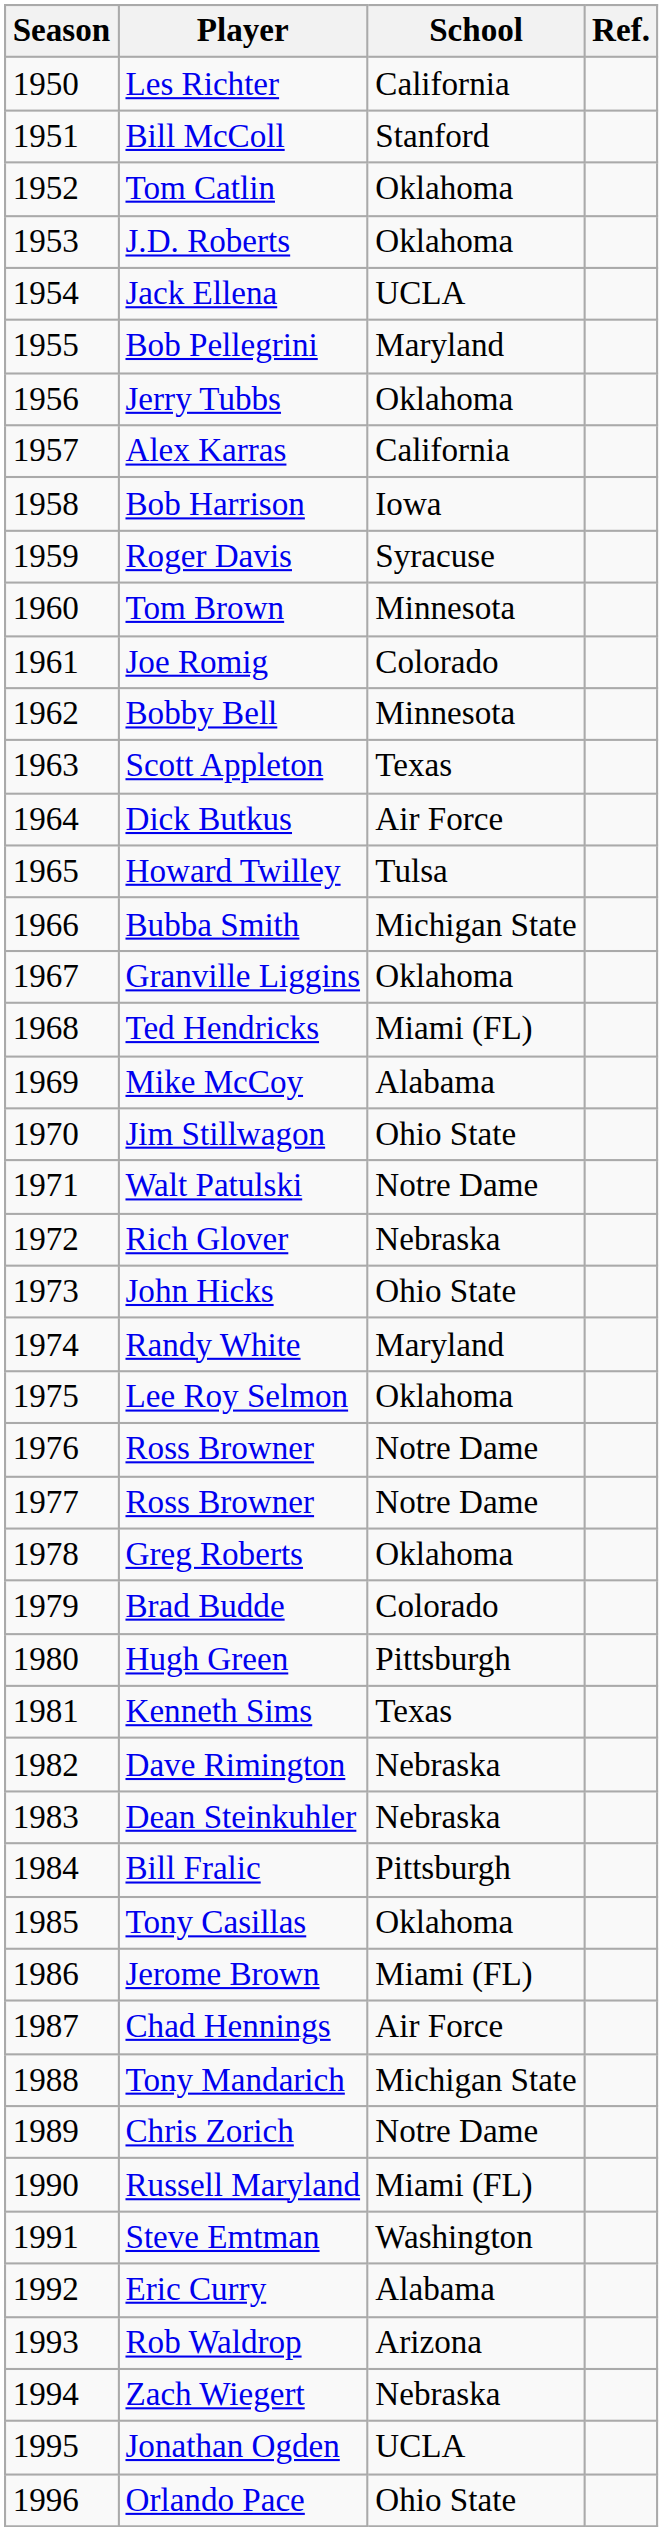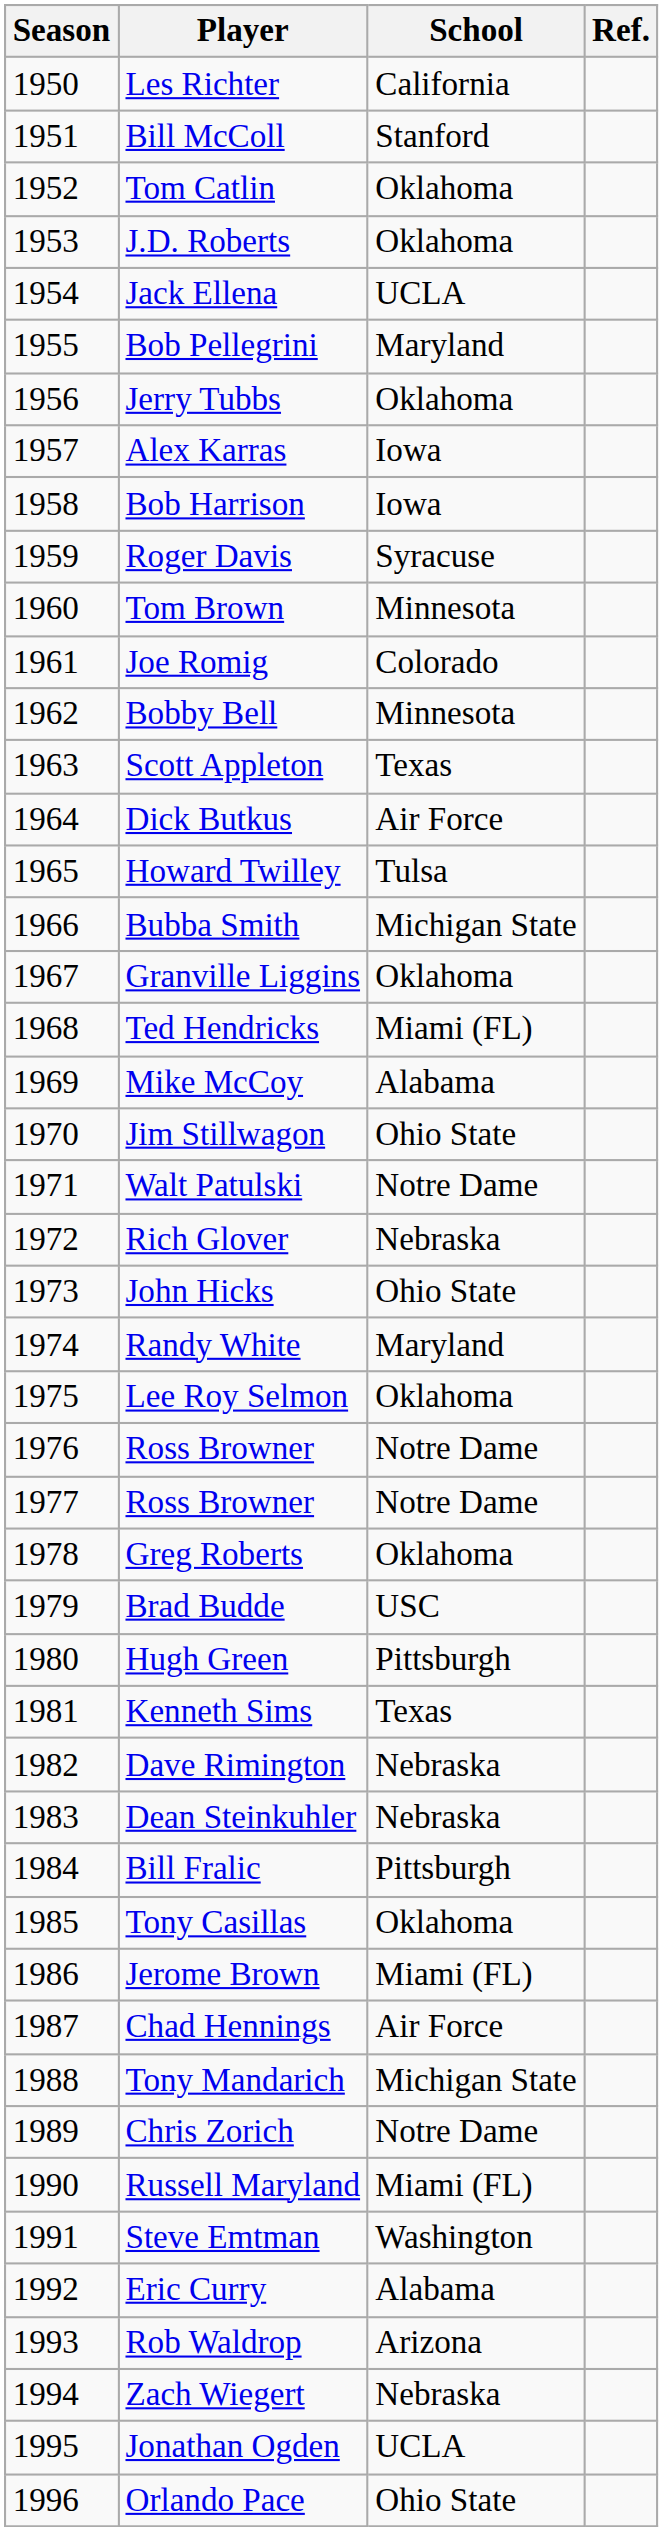 <table class="wikitable sortable">
 <tr>
 <th>Season</th>
 <th>Player</th>
 <th>School</th>
 <th class=unsortable>Ref.</th>
 </tr>
 <tr>
 <td>1950</td>
 <td><a href='#'>Les Richter</a></td>
 <td>California</td>
 <td></td>
 </tr>
 <tr>
 <td>1951</td>
 <td><a href='#'>Bill McColl</a></td>
 <td>Stanford</td>
 <td></td>
 </tr>
 <tr>
 <td>1952</td>
 <td><a href='#'>Tom Catlin</a></td>
 <td>Oklahoma</td>
 <td></td>
 </tr>
 <tr>
 <td>1953</td>
 <td><a href='#'>J.D. Roberts</a></td>
 <td>Oklahoma</td>
 <td></td>
 </tr>
 <tr>
 <td>1954</td>
 <td><a href='#'>Jack Ellena</a></td>
 <td>UCLA</td>
 <td></td>
 </tr>
 <tr>
 <td>1955</td>
 <td><a href='#'>Bob Pellegrini</a></td>
 <td>Maryland</td>
 <td></td>
 </tr>
 <tr>
 <td>1956</td>
 <td><a href='#'>Jerry Tubbs</a></td>
 <td>Oklahoma</td>
 <td></td>
 </tr>
 <tr>
 <td>1957</td>
 <td><a href='#'>Alex Karras</a></td>
-<td>California</td>
+<td>Iowa</td>
 <td></td>
 </tr>
 <tr>
 <td>1958</td>
 <td><a href='#'>Bob Harrison</a></td>
 <td>Iowa</td>
 <td></td>
 </tr>
 <tr>
 <td>1959</td>
 <td><a href='#'>Roger Davis</a></td>
 <td>Syracuse</td>
 <td></td>
 </tr>
 <tr>
 <td>1960</td>
 <td><a href='#'>Tom Brown</a></td>
 <td>Minnesota</td>
 <td></td>
 </tr>
 <tr>
 <td>1961</td>
 <td><a href='#'>Joe Romig</a></td>
 <td>Colorado</td>
 <td></td>
 </tr>
 <tr>
 <td>1962</td>
 <td><a href='#'>Bobby Bell</a></td>
 <td>Minnesota</td>
 <td></td>
 </tr>
 <tr>
 <td>1963</td>
 <td><a href='#'>Scott Appleton</a></td>
 <td>Texas</td>
 <td></td>
 </tr>
 <tr>
 <td>1964</td>
 <td><a href='#'>Dick Butkus</a></td>
 <td>Air Force</td>
 <td></td>
 </tr>
 <tr>
 <td>1965</td>
 <td><a href='#'>Howard Twilley</a></td>
 <td>Tulsa</td>
 <td></td>
 </tr>
 <tr>
 <td>1966</td>
 <td><a href='#'>Bubba Smith</a></td>
 <td>Michigan State</td>
 <td></td>
 </tr>
 <tr>
 <td>1967</td>
 <td><a href='#'>Granville Liggins</a></td>
 <td>Oklahoma</td>
 <td></td>
 </tr>
 <tr>
 <td>1968</td>
 <td><a href='#'>Ted Hendricks</a></td>
 <td>Miami (FL)</td>
 <td></td>
 </tr>
 <tr>
 <td>1969</td>
 <td><a href='#'>Mike McCoy</a></td>
 <td>Alabama</td>
 <td></td>
 </tr>
 <tr>
 <td>1970</td>
 <td><a href='#'>Jim Stillwagon</a></td>
 <td>Ohio State</td>
 <td></td>
 </tr>
 <tr>
 <td>1971</td>
 <td><a href='#'>Walt Patulski</a></td>
 <td>Notre Dame</td>
 <td></td>
 </tr>
 <tr>
 <td>1972</td>
 <td><a href='#'>Rich Glover</a></td>
 <td>Nebraska</td>
 <td></td>
 </tr>
 <tr>
 <td>1973</td>
 <td><a href='#'>John Hicks</a></td>
 <td>Ohio State</td>
 <td></td>
 </tr>
 <tr>
 <td>1974</td>
 <td><a href='#'>Randy White</a></td>
 <td>Maryland</td>
 <td></td>
 </tr>
 <tr>
 <td>1975</td>
 <td><a href='#'>Lee Roy Selmon</a></td>
 <td>Oklahoma</td>
 <td></td>
 </tr>
 <tr>
 <td>1976</td>
 <td><a href='#'>Ross Browner</a></td>
 <td>Notre Dame</td>
 <td></td>
 </tr>
 <tr>
 <td>1977</td>
 <td><a href='#'>Ross Browner</a></td>
 <td>Notre Dame</td>
 <td></td>
 </tr>
 <tr>
 <td>1978</td>
 <td><a href='#'>Greg Roberts</a></td>
 <td>Oklahoma</td>
 <td></td>
 </tr>
 <tr>
 <td>1979</td>
 <td><a href='#'>Brad Budde</a></td>
-<td>Colorado</td>
+<td>USC</td>
 <td></td>
 </tr>
 <tr>
 <td>1980</td>
 <td><a href='#'>Hugh Green</a></td>
 <td>Pittsburgh</td>
 <td></td>
 </tr>
 <tr>
 <td>1981</td>
 <td><a href='#'>Kenneth Sims</a></td>
 <td>Texas</td>
 <td></td>
 </tr>
 <tr>
 <td>1982</td>
 <td><a href='#'>Dave Rimington</a></td>
 <td>Nebraska</td>
 <td></td>
 </tr>
 <tr>
 <td>1983</td>
 <td><a href='#'>Dean Steinkuhler</a></td>
 <td>Nebraska</td>
 <td></td>
 </tr>
 <tr>
 <td>1984</td>
 <td><a href='#'>Bill Fralic</a></td>
 <td>Pittsburgh</td>
 <td></td>
 </tr>
 <tr>
 <td>1985</td>
 <td><a href='#'>Tony Casillas</a></td>
 <td>Oklahoma</td>
 <td></td>
 </tr>
 <tr>
 <td>1986</td>
 <td><a href='#'>Jerome Brown</a></td>
 <td>Miami (FL)</td>
 <td></td>
 </tr>
 <tr>
 <td>1987</td>
 <td><a href='#'>Chad Hennings</a></td>
 <td>Air Force</td>
 <td></td>
 </tr>
 <tr>
 <td>1988</td>
 <td><a href='#'>Tony Mandarich</a></td>
 <td>Michigan State</td>
 <td></td>
 </tr>
 <tr>
 <td>1989</td>
 <td><a href='#'>Chris Zorich</a></td>
 <td>Notre Dame</td>
 <td></td>
 </tr>
 <tr>
 <td>1990</td>
 <td><a href='#'>Russell Maryland</a></td>
 <td>Miami (FL)</td>
 <td></td>
 </tr>
 <tr>
 <td>1991</td>
 <td><a href='#'>Steve Emtman</a></td>
 <td>Washington</td>
 <td></td>
 </tr>
 <tr>
 <td>1992</td>
 <td><a href='#'>Eric Curry</a></td>
 <td>Alabama</td>
 <td></td>
 </tr>
 <tr>
 <td>1993</td>
 <td><a href='#'>Rob Waldrop</a></td>
 <td>Arizona</td>
 <td></td>
 </tr>
 <tr>
 <td>1994</td>
 <td><a href='#'>Zach Wiegert</a></td>
 <td>Nebraska</td>
 <td></td>
 </tr>
 <tr>
 <td>1995</td>
 <td><a href='#'>Jonathan Ogden</a></td>
 <td>UCLA</td>
 <td></td>
 </tr>
 <tr>
 <td>1996</td>
 <td><a href='#'>Orlando Pace</a></td>
 <td>Ohio State</td>
 <td></td>
 </tr>
 </table>
